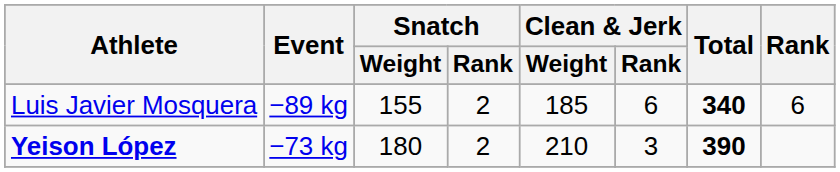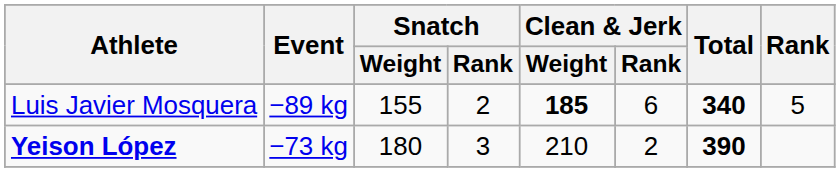 <table class="wikitable" style="font-size:90%">
 <tr>
 <th rowspan="2">Athlete</th>
 <th rowspan="2">Event</th>
 <th colspan="2">Snatch</th>
 <th colspan="2">Clean & Jerk</th>
 <th rowspan="2">Total</th>
 <th rowspan="2">Rank</th>
 </tr>
 <tr style="font-size:95%">
 <th>Weight</th>
 <th>Rank</th>
 <th>Weight</th>
 <th>Rank</th>
 </tr>
 <tr align=center>
 <td align=left><a href='#'>Luis Javier Mosquera</a></td>
 <td align=left><a href='#'>−89 kg</a></td>
 <td>155</td>
 <td>2</td>
-<td>185</td>
+<td><strong>185</strong></td>
 <td>6</td>
 <td><strong>340</strong></td>
-<td>6</td>
+<td>5</td>
 </tr>
 <tr align=center>
 <td align=left><strong><a href='#'>Yeison López</a></strong></td>
 <td align=left><a href='#'>−73 kg</a></td>
 <td>180</td>
+<td>3</td>
+<td>210</td>
 <td>2</td>
-<td>210</td>
-<td>3</td>
 <td><strong>390</strong></td>
 <td></td>
 </tr>
 </table>
